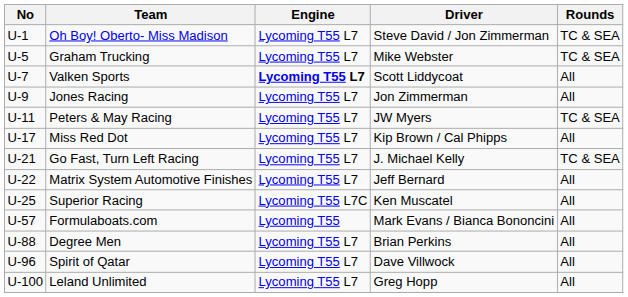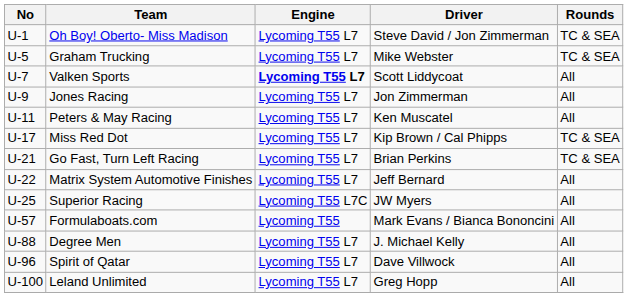 <table class="wikitable" style="font-size: 85%;">
 <tr>
 <th>No</th>
 <th>Team</th>
 <th>Engine</th>
 <th>Driver</th>
 <th>Rounds</th>
 </tr>
 <tr>
 <td>U-1</td>
 <td> <a href='#'>Oh Boy! Oberto- Miss Madison</a></td>
 <td><a href='#'>Lycoming T55</a> L7</td>
 <td> Steve David /  Jon Zimmerman</td>
 <td>TC & SEA</td>
 </tr>
 <tr>
 <td>U-5</td>
 <td> Graham Trucking</td>
 <td><a href='#'>Lycoming T55</a> L7</td>
 <td> Mike Webster</td>
 <td>TC & SEA</td>
 </tr>
 <tr>
 <td>U-7</td>
 <td> Valken Sports</td>
 <td><strong><a href='#'>Lycoming T55</a> L7</strong></td>
 <td> Scott Liddycoat</td>
 <td>All</td>
 </tr>
 <tr>
 <td>U-9</td>
 <td> Jones Racing</td>
 <td><a href='#'>Lycoming T55</a> L7</td>
 <td> Jon Zimmerman</td>
 <td>All</td>
 </tr>
 <tr>
 <td>U-11</td>
 <td> Peters & May Racing</td>
 <td><a href='#'>Lycoming T55</a> L7</td>
-<td> JW Myers</td>
-<td>TC & SEA</td>
+<td> Ken Muscatel</td>
+<td>All</td>
 </tr>
 <tr>
 <td>U-17</td>
 <td> Miss Red Dot</td>
 <td><a href='#'>Lycoming T55</a> L7</td>
 <td> Kip Brown /  Cal Phipps</td>
-<td>All</td>
+<td>TC & SEA</td>
 </tr>
 <tr>
 <td>U-21</td>
 <td> Go Fast, Turn Left Racing</td>
 <td><a href='#'>Lycoming T55</a> L7</td>
-<td> J. Michael Kelly</td>
+<td> Brian Perkins</td>
 <td>TC & SEA</td>
 </tr>
 <tr>
 <td>U-22</td>
 <td> Matrix System Automotive Finishes</td>
 <td><a href='#'>Lycoming T55</a> L7</td>
 <td> Jeff Bernard</td>
 <td>All</td>
 </tr>
 <tr>
 <td>U-25</td>
 <td> Superior Racing</td>
 <td><a href='#'>Lycoming T55</a> L7C</td>
-<td> Ken Muscatel</td>
+<td> JW Myers</td>
 <td>All</td>
 </tr>
 <tr>
 <td>U-57</td>
 <td> Formulaboats.com</td>
 <td><a href='#'>Lycoming T55</a></td>
 <td>Mark Evans / Bianca Bononcini</td>
 <td>All</td>
 </tr>
 <tr>
 <td>U-88</td>
 <td> Degree Men</td>
 <td><a href='#'>Lycoming T55</a> L7</td>
-<td> Brian Perkins</td>
+<td> J. Michael Kelly</td>
 <td>All</td>
 </tr>
 <tr>
 <td>U-96</td>
 <td> Spirit of Qatar</td>
 <td><a href='#'>Lycoming T55</a> L7</td>
 <td> Dave Villwock</td>
 <td>All</td>
 </tr>
 <tr>
 <td>U-100</td>
 <td> Leland Unlimited</td>
 <td><a href='#'>Lycoming T55</a> L7</td>
 <td> Greg Hopp</td>
 <td>All</td>
 </tr>
 <tr>
 </tr>
 </table>
